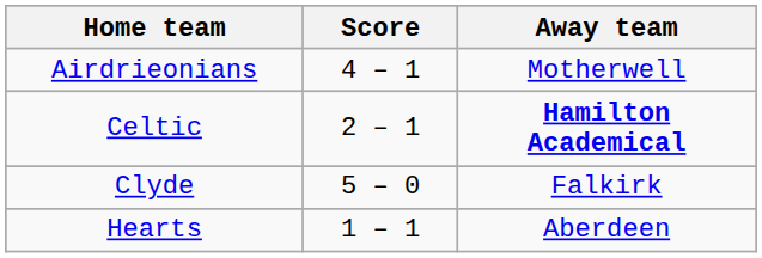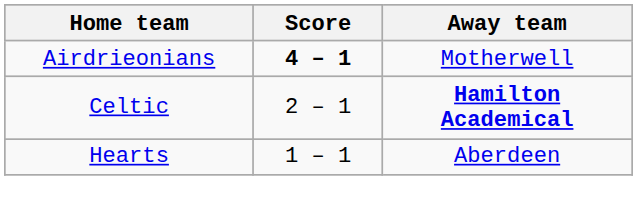 <table class="wikitable" style="text-align: center">
 <tr>
 <th width=140>Home team</th>
 <th width=70>Score</th>
 <th width=140>Away team</th>
 </tr>
 <tr>
 <td><a href='#'>Airdrieonians</a></td>
-<td>4 – 1</td>
+<td><strong>4 – 1</strong></td>
 <td><a href='#'>Motherwell</a></td>
 </tr>
 <tr>
 <td><a href='#'>Celtic</a></td>
 <td>2 – 1</td>
 <td><strong><a href='#'>Hamilton Academical</a></strong></td>
 </tr>
 <tr>
-<td><a href='#'>Clyde</a></td>
-<td>5 – 0</td>
-<td><a href='#'>Falkirk</a></td>
-</tr>
-<tr>
 <td><a href='#'>Hearts</a></td>
 <td>1 – 1</td>
 <td><a href='#'>Aberdeen</a></td>
 </tr>
 </table>
